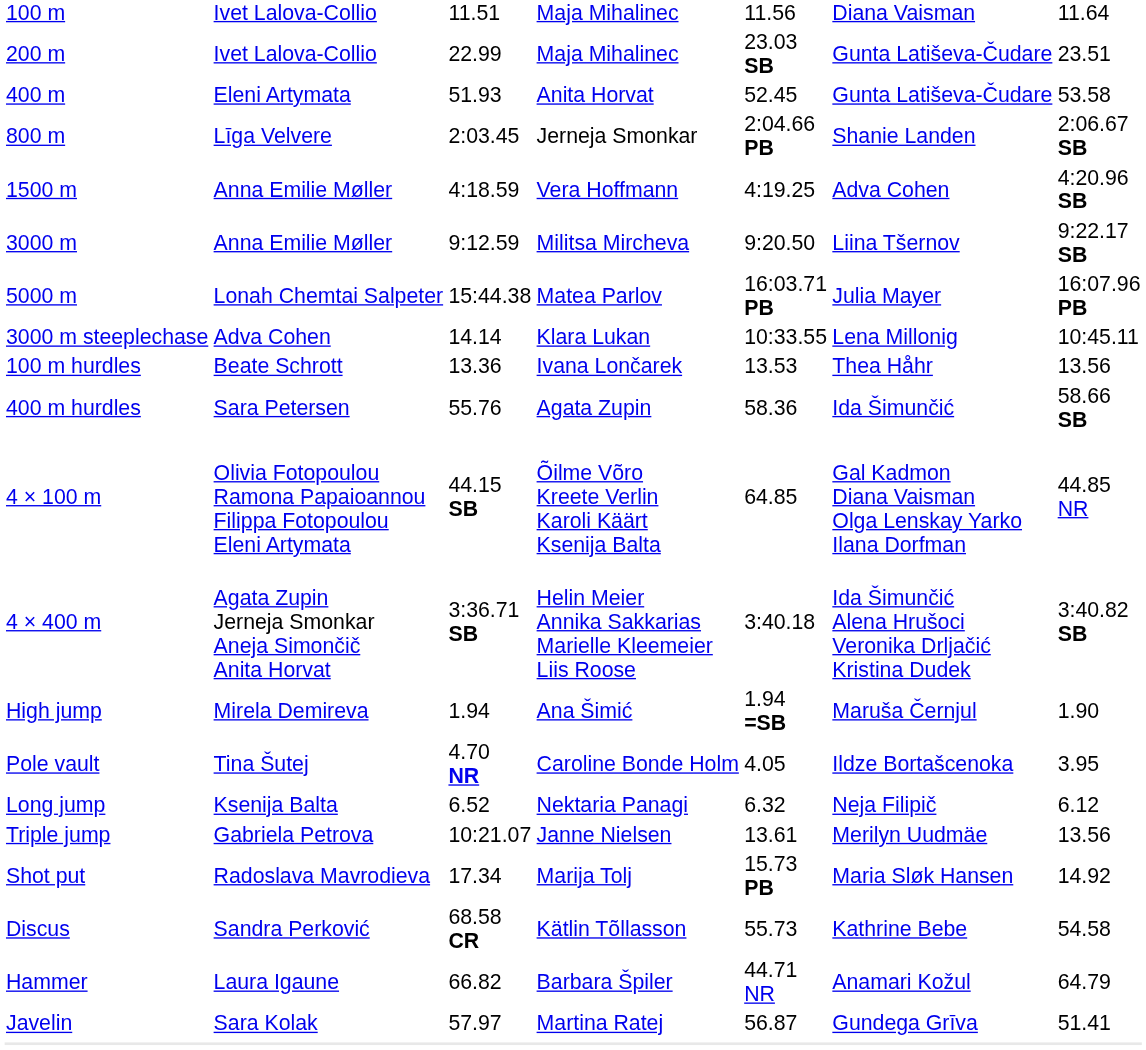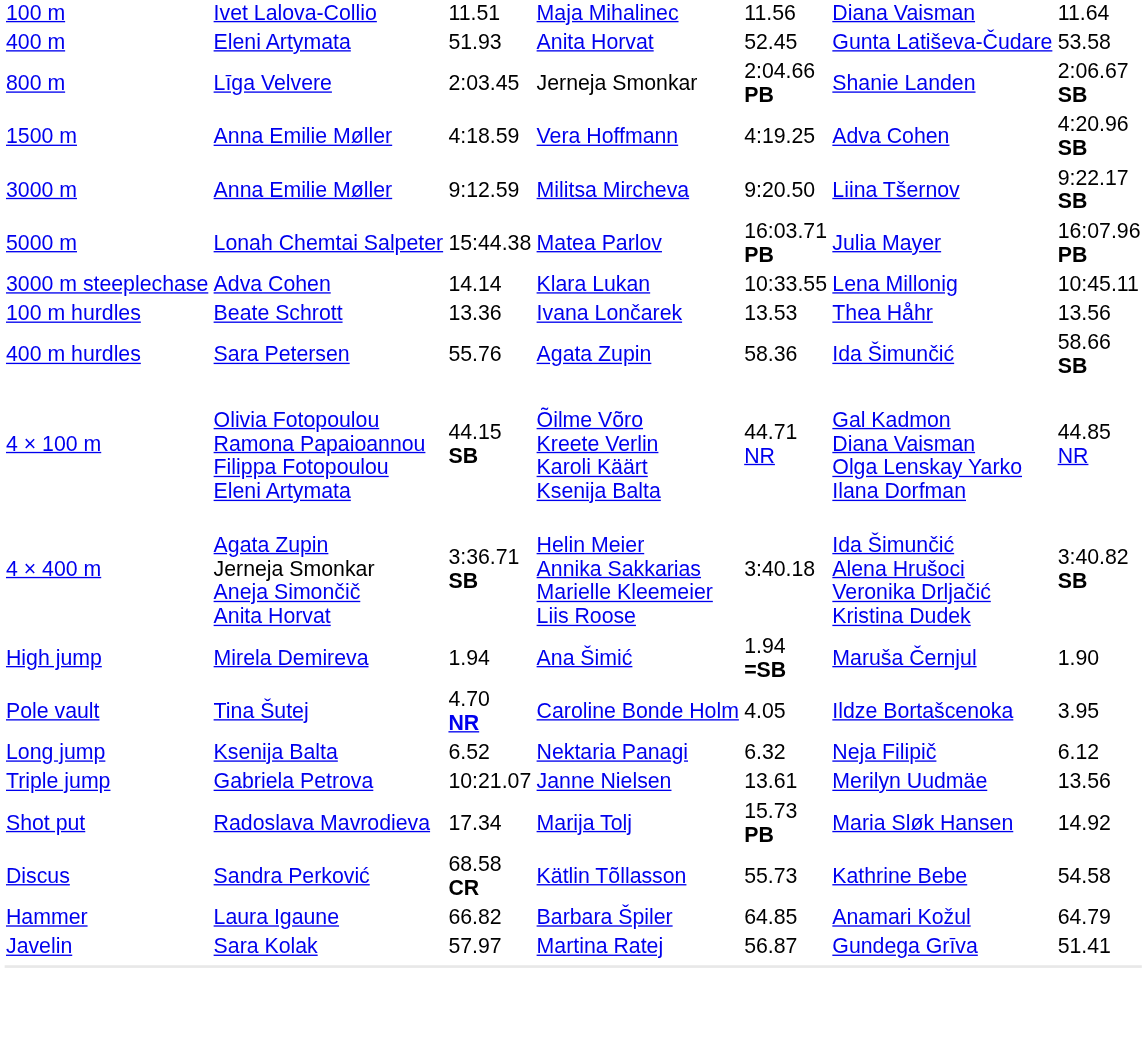 <table>
 <tr>
 <td><a href='#'>100 m</a></td>
 <td><a href='#'>Ivet Lalova-Collio</a><br></td>
 <td>11.51</td>
 <td><a href='#'>Maja Mihalinec</a><br></td>
 <td>11.56</td>
 <td><a href='#'>Diana Vaisman</a><br></td>
 <td>11.64</td>
-</tr>
-<tr>
-<td><a href='#'>200 m</a></td>
-<td><a href='#'>Ivet Lalova-Collio</a><br></td>
-<td>22.99</td>
-<td><a href='#'>Maja Mihalinec</a><br></td>
-<td>23.03<br><strong>SB</strong></td>
-<td><a href='#'>Gunta Latiševa-Čudare</a><br></td>
-<td>23.51</td>
 </tr>
 <tr>
 <td><a href='#'>400 m</a></td>
 <td><a href='#'>Eleni Artymata</a><br></td>
 <td>51.93</td>
 <td><a href='#'>Anita Horvat</a><br></td>
 <td>52.45</td>
 <td><a href='#'>Gunta Latiševa-Čudare</a><br></td>
 <td>53.58</td>
 </tr>
 <tr>
 <td><a href='#'>800 m</a></td>
 <td><a href='#'>Līga Velvere</a><br></td>
 <td>2:03.45</td>
 <td>Jerneja Smonkar<br></td>
 <td>2:04.66<br><strong>PB</strong></td>
 <td><a href='#'>Shanie Landen</a><br></td>
 <td>2:06.67<br><strong>SB</strong></td>
 </tr>
 <tr>
 <td><a href='#'>1500 m</a></td>
 <td><a href='#'>Anna Emilie Møller</a><br></td>
 <td>4:18.59</td>
 <td><a href='#'>Vera Hoffmann</a><br></td>
 <td>4:19.25</td>
 <td><a href='#'>Adva Cohen</a><br></td>
 <td>4:20.96<br><strong>SB</strong></td>
 </tr>
 <tr>
 <td><a href='#'>3000 m</a></td>
 <td><a href='#'>Anna Emilie Møller</a><br></td>
 <td>9:12.59</td>
 <td><a href='#'>Militsa Mircheva</a><br></td>
 <td>9:20.50</td>
 <td><a href='#'>Liina Tšernov</a><br></td>
 <td>9:22.17<br><strong>SB</strong></td>
 </tr>
 <tr>
 <td><a href='#'>5000 m</a></td>
 <td><a href='#'>Lonah Chemtai Salpeter</a><br></td>
 <td>15:44.38</td>
 <td><a href='#'>Matea Parlov</a><br></td>
 <td>16:03.71<br><strong>PB</strong></td>
 <td><a href='#'>Julia Mayer</a><br></td>
 <td>16:07.96<br><strong>PB</strong></td>
 </tr>
 <tr>
 <td><a href='#'>3000 m steeplechase</a></td>
 <td><a href='#'>Adva Cohen</a><br></td>
 <td>14.14</td>
 <td><a href='#'>Klara Lukan</a><br></td>
 <td>10:33.55</td>
 <td><a href='#'>Lena Millonig</a><br></td>
 <td>10:45.11</td>
 </tr>
 <tr>
 <td><a href='#'>100 m hurdles</a></td>
 <td><a href='#'>Beate Schrott</a><br></td>
 <td>13.36</td>
 <td><a href='#'>Ivana Lončarek</a><br></td>
 <td>13.53</td>
 <td><a href='#'>Thea Håhr</a><br></td>
 <td>13.56</td>
 </tr>
 <tr>
 <td><a href='#'>400 m hurdles</a></td>
 <td><a href='#'>Sara Petersen</a><br></td>
 <td>55.76</td>
 <td><a href='#'>Agata Zupin</a><br></td>
 <td>58.36</td>
 <td><a href='#'>Ida Šimunčić</a><br></td>
 <td>58.66<br><strong>SB </strong></td>
 </tr>
 <tr>
 <td><a href='#'>4 × 100 m</a></td>
 <td><br><a href='#'>Olivia Fotopoulou</a><br><a href='#'>Ramona Papaioannou</a><br><a href='#'>Filippa Fotopoulou</a><br><a href='#'>Eleni Artymata</a></td>
 <td>44.15<br><strong>SB </strong></td>
 <td><br><a href='#'>Õilme Võro</a><br><a href='#'>Kreete Verlin</a><br><a href='#'>Karoli Käärt</a><br><a href='#'>Ksenija Balta</a></td>
-<td>64.85</td>
+<td>44.71<br><a href='#'>NR</a></td>
 <td><br><a href='#'>Gal Kadmon</a><br><a href='#'>Diana Vaisman</a><br><a href='#'>Olga Lenskay Yarko</a><br><a href='#'>Ilana Dorfman</a></td>
 <td>44.85<br><a href='#'>NR</a></td>
 </tr>
 <tr>
 <td><a href='#'>4 × 400 m</a></td>
 <td><br><a href='#'>Agata Zupin</a><br>Jerneja Smonkar<br><a href='#'>Aneja Simončič</a><br><a href='#'>Anita Horvat</a></td>
 <td>3:36.71<br><strong>SB</strong></td>
 <td><br><a href='#'>Helin Meier</a><br><a href='#'>Annika Sakkarias</a><br><a href='#'>Marielle Kleemeier</a><br><a href='#'>Liis Roose</a></td>
 <td>3:40.18</td>
 <td><br><a href='#'>Ida Šimunčić</a><br><a href='#'>Alena Hrušoci</a><br><a href='#'>Veronika Drljačić</a><br><a href='#'>Kristina Dudek</a></td>
 <td>3:40.82<br><strong>SB</strong></td>
 </tr>
 <tr>
 <td><a href='#'>High jump</a></td>
 <td><a href='#'>Mirela Demireva</a><br></td>
 <td>1.94</td>
 <td><a href='#'>Ana Šimić</a><br></td>
 <td>1.94<br><strong>=SB</strong></td>
 <td><a href='#'>Maruša Černjul</a><br></td>
 <td>1.90</td>
 </tr>
 <tr>
 <td><a href='#'>Pole vault</a></td>
 <td><a href='#'>Tina Šutej</a><br></td>
 <td>4.70<br><strong><a href='#'>NR</a></strong></td>
 <td><a href='#'>Caroline Bonde Holm</a><br></td>
 <td>4.05</td>
 <td><a href='#'>Ildze Bortašcenoka</a><br></td>
 <td>3.95</td>
 </tr>
 <tr>
 <td><a href='#'>Long jump</a></td>
 <td><a href='#'>Ksenija Balta</a><br></td>
 <td>6.52</td>
 <td><a href='#'>Nektaria Panagi</a><br></td>
 <td>6.32</td>
 <td><a href='#'>Neja Filipič</a><br></td>
 <td>6.12</td>
 </tr>
 <tr>
 <td><a href='#'>Triple jump</a></td>
 <td><a href='#'>Gabriela Petrova</a><br></td>
 <td>10:21.07</td>
 <td><a href='#'>Janne Nielsen</a><br></td>
 <td>13.61</td>
 <td><a href='#'>Merilyn Uudmäe</a><br></td>
 <td>13.56</td>
 </tr>
 <tr>
 <td><a href='#'>Shot put</a></td>
 <td><a href='#'>Radoslava Mavrodieva</a><br></td>
 <td>17.34</td>
 <td><a href='#'>Marija Tolj</a><br></td>
 <td>15.73<br><strong>PB</strong></td>
 <td><a href='#'>Maria Sløk Hansen</a><br></td>
 <td>14.92</td>
 </tr>
 <tr>
 <td><a href='#'>Discus</a></td>
 <td><a href='#'>Sandra Perković</a><br></td>
 <td>68.58<br><strong>CR</strong></td>
 <td><a href='#'>Kätlin Tõllasson</a><br></td>
 <td>55.73</td>
 <td><a href='#'>Kathrine Bebe</a><br></td>
 <td>54.58</td>
 </tr>
 <tr>
 <td><a href='#'>Hammer</a></td>
 <td><a href='#'>Laura Igaune</a><br></td>
 <td>66.82</td>
 <td><a href='#'>Barbara Špiler</a><br></td>
-<td>44.71<br><a href='#'>NR</a></td>
+<td>64.85</td>
 <td><a href='#'>Anamari Kožul</a><br></td>
 <td>64.79</td>
 </tr>
 <tr>
 <td><a href='#'>Javelin</a></td>
 <td><a href='#'>Sara Kolak</a><br></td>
 <td>57.97</td>
 <td><a href='#'>Martina Ratej</a><br></td>
 <td>56.87</td>
 <td><a href='#'>Gundega Grīva</a><br></td>
 <td>51.41</td>
 </tr>
 <tr>
 </tr>
 <tr bgcolor= e8e8e8>
 <td colspan=7></td>
 </tr>
 </table>
